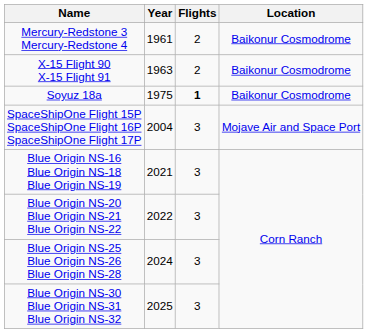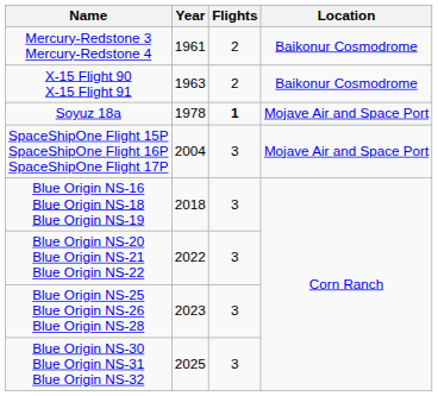 <table class="wikitable floatright" style="text-align:center;">
 <tr>
 <th>Name</th>
 <th>Year</th>
 <th>Flights</th>
 <th>Location</th>
 </tr>
 <tr>
 <td><a href='#'>Mercury-Redstone 3</a> <br> <a href='#'>Mercury-Redstone 4</a></td>
 <td>1961</td>
 <td>2</td>
 <td><a href='#'>Baikonur Cosmodrome</a></td>
 </tr>
 <tr>
 <td><a href='#'>X-15 Flight 90</a> <br> <a href='#'>X-15 Flight 91</a></td>
 <td>1963</td>
 <td>2</td>
 <td><a href='#'>Baikonur Cosmodrome</a></td>
 </tr>
 <tr>
 <td><a href='#'>Soyuz 18a</a></td>
-<td>1975</td>
+<td>1978</td>
 <td><strong>1</strong></td>
-<td><a href='#'>Baikonur Cosmodrome</a></td>
+<td><a href='#'>Mojave Air and Space Port</a></td>
 </tr>
 <tr>
 <td><a href='#'>SpaceShipOne Flight 15P</a><br> <a href='#'>SpaceShipOne Flight 16P</a><br> <a href='#'>SpaceShipOne Flight 17P</a></td>
 <td>2004</td>
 <td>3</td>
 <td><a href='#'>Mojave Air and Space Port</a></td>
 </tr>
 <tr>
 <td><a href='#'>Blue Origin NS-16</a><br> <a href='#'>Blue Origin NS-18</a><br> <a href='#'>Blue Origin NS-19</a></td>
-<td>2021</td>
+<td>2018</td>
 <td>3</td>
 <td rowspan="4"><a href='#'>Corn Ranch</a></td>
 </tr>
 <tr>
 <td><a href='#'>Blue Origin NS-20</a><br> <a href='#'>Blue Origin NS-21</a><br><a href='#'>Blue Origin NS-22</a></td>
 <td>2022</td>
 <td>3</td>
 </tr>
 <tr>
 <td><a href='#'>Blue Origin NS-25</a><br> <a href='#'>Blue Origin NS-26</a><br> <a href='#'>Blue Origin NS-28</a></td>
-<td>2024</td>
+<td>2023</td>
 <td>3</td>
 </tr>
 <tr>
 <td><a href='#'>Blue Origin NS-30</a><br><a href='#'>Blue Origin NS-31</a><br><a href='#'>Blue Origin NS-32</a></td>
 <td>2025</td>
 <td>3</td>
 </tr>
 </table>
